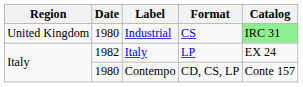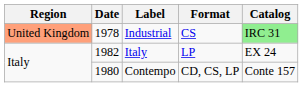 <table class="wikitable">
 <tr>
 <th>Region</th>
 <th>Date</th>
 <th>Label</th>
 <th>Format</th>
 <th>Catalog</th>
 </tr>
 <tr>
-<td>United Kingdom</td>
-<td>1980</td>
+<td style="background: lightsalmon;">United Kingdom</td>
+<td>1978</td>
 <td><a href='#'>Industrial</a></td>
 <td><a href='#'>CS</a></td>
 <td style="background: lightgreen;">IRC 31</td>
 </tr>
 <tr>
 <td rowspan="2">Italy</td>
 <td>1982</td>
 <td><a href='#'>Italy</a></td>
 <td><a href='#'>LP</a></td>
 <td>EX 24</td>
 </tr>
 <tr>
 <td>1980</td>
 <td>Contempo</td>
 <td>CD, CS, LP</td>
 <td>Conte 157</td>
 </tr>
 </table>
